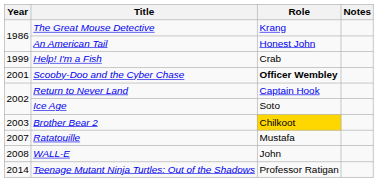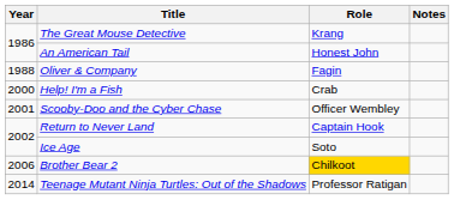 <table class="wikitable sortable">
 <tr>
 <th>Year</th>
 <th>Title</th>
 <th>Role</th>
 <th class="unsortable">Notes</th>
 </tr>
 <tr>
 <td rowspan=2>1986</td>
 <td><em><a href='#'>The Great Mouse Detective</a></em></td>
 <td><a href='#'>Krang</a></td>
 <td></td>
 </tr>
 <tr>
 <td><em><a href='#'>An American Tail</a></em></td>
 <td><a href='#'>Honest John</a></td>
 <td></td>
 </tr>
 <tr>
-<td>1999</td>
+<td>1988</td>
+<td><em><a href='#'>Oliver & Company</a></em></td>
+<td><a href='#'>Fagin</a></td>
+<td></td>
+</tr>
+<tr>
+<td>2000</td>
 <td><em><a href='#'>Help! I'm a Fish</a></em></td>
 <td>Crab</td>
 <td></td>
 </tr>
 <tr>
 <td>2001</td>
 <td><em><a href='#'>Scooby-Doo and the Cyber Chase</a></em></td>
-<td><strong>Officer Wembley</strong></td>
+<td>Officer Wembley</td>
 <td></td>
 </tr>
 <tr>
 <td rowspan=2>2002</td>
 <td><em><a href='#'>Return to Never Land</a></em></td>
 <td><a href='#'>Captain Hook</a></td>
 <td></td>
 </tr>
 <tr>
 <td><em><a href='#'>Ice Age</a></em></td>
 <td>Soto</td>
 <td></td>
 </tr>
 <tr>
-<td>2003</td>
+<td>2006</td>
 <td><em><a href='#'>Brother Bear 2</a></em></td>
 <td style="background: gold;">Chilkoot</td>
-<td></td>
-</tr>
-<tr>
-<td>2007</td>
-<td><em><a href='#'>Ratatouille</a></em></td>
-<td>Mustafa</td>
-<td></td>
-</tr>
-<tr>
-<td>2008</td>
-<td><em><a href='#'>WALL-E</a></em></td>
-<td>John</td>
 <td></td>
 </tr>
 <tr>
 <td>2014</td>
 <td><em><a href='#'>Teenage Mutant Ninja Turtles: Out of the Shadows</a></em></td>
 <td>Professor Ratigan</td>
 <td></td>
 </tr>
 </table>
